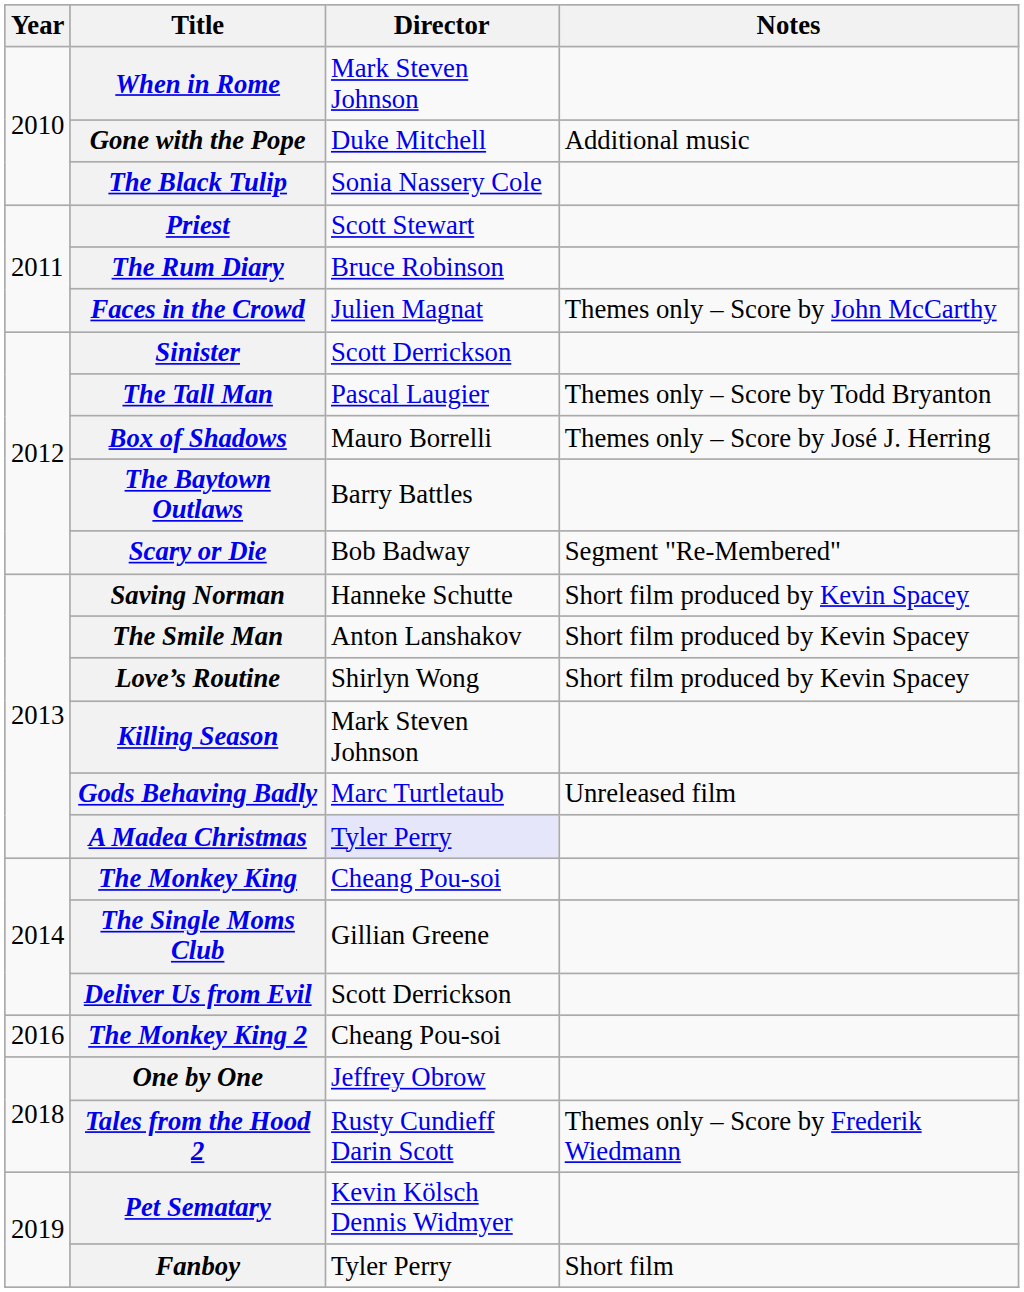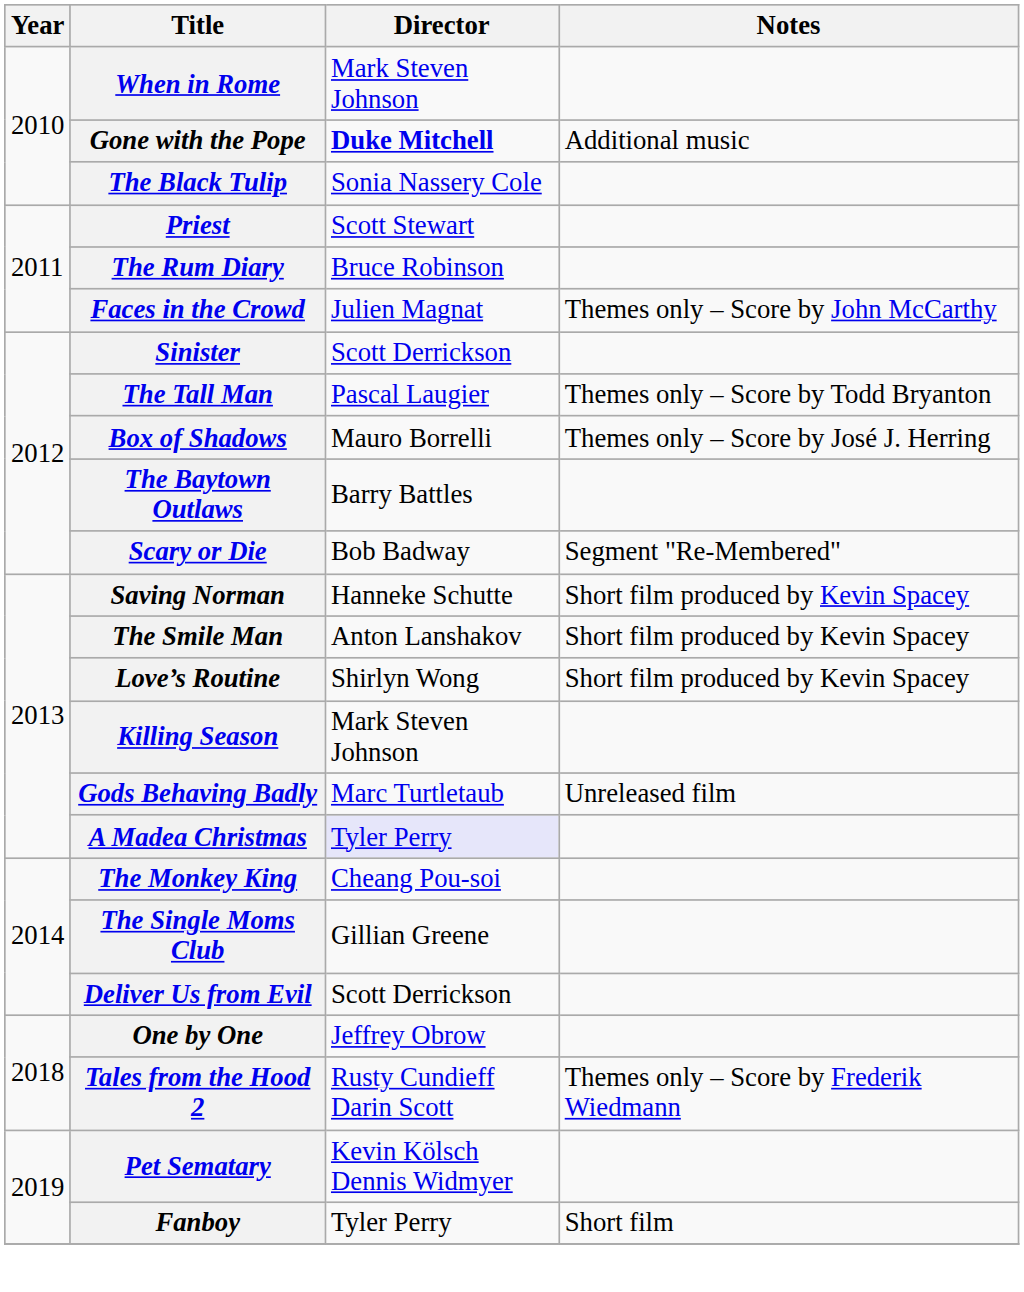 <table class="wikitable sortable plainrowheaders">
 <tr>
 <th>Year</th>
 <th>Title</th>
 <th>Director</th>
 <th>Notes</th>
 </tr>
 <tr>
 <td rowspan="3">2010</td>
 <th scope="row" style="text-align:center;"><em><a href='#'>When in Rome</a></em></th>
 <td><a href='#'>Mark Steven Johnson</a></td>
 <td></td>
 </tr>
 <tr>
 <th scope="row" style="text-align:center;"><em>Gone with the Pope</em></th>
-<td><a href='#'>Duke Mitchell</a></td>
+<td><strong><a href='#'>Duke Mitchell</a></strong></td>
 <td>Additional music</td>
 </tr>
 <tr>
 <th scope="row" style="text-align:center;"><em><a href='#'>The Black Tulip</a></em></th>
 <td><a href='#'>Sonia Nassery Cole</a></td>
 <td></td>
 </tr>
 <tr>
 <td rowspan="3">2011</td>
 <th scope="row" style="text-align:center;"><em><a href='#'>Priest</a></em></th>
 <td><a href='#'>Scott Stewart</a></td>
 <td></td>
 </tr>
 <tr>
 <th scope="row" style="text-align:center;"><em><a href='#'>The Rum Diary</a></em></th>
 <td><a href='#'>Bruce Robinson</a></td>
 <td></td>
 </tr>
 <tr>
 <th scope="row" style="text-align:center;"><em><a href='#'>Faces in the Crowd</a></em></th>
 <td><a href='#'>Julien Magnat</a></td>
 <td>Themes only – Score by <a href='#'>John McCarthy</a></td>
 </tr>
 <tr>
 <td rowspan="5">2012</td>
 <th scope="row" style="text-align:center;"><em><a href='#'>Sinister</a></em></th>
 <td><a href='#'>Scott Derrickson</a></td>
 <td></td>
 </tr>
 <tr>
 <th scope="row" style="text-align:center;"><em><a href='#'>The Tall Man</a></em></th>
 <td><a href='#'>Pascal Laugier</a></td>
 <td>Themes only – Score by Todd Bryanton</td>
 </tr>
 <tr>
 <th scope="row" style="text-align:center;"><em><a href='#'>Box of Shadows</a></em></th>
 <td>Mauro Borrelli</td>
 <td>Themes only – Score by José J. Herring</td>
 </tr>
 <tr>
 <th scope="row" style="text-align:center;"><em><a href='#'>The Baytown Outlaws</a></em></th>
 <td>Barry Battles</td>
 <td></td>
 </tr>
 <tr>
 <th scope="row" style="text-align:center;"><em><a href='#'>Scary or Die</a></em></th>
 <td>Bob Badway</td>
 <td>Segment "Re-Membered"</td>
 </tr>
 <tr>
 <td rowspan="6">2013</td>
 <th scope="row" style="text-align:center;"><em>Saving Norman</em></th>
 <td>Hanneke Schutte</td>
 <td>Short film produced by <a href='#'>Kevin Spacey</a></td>
 </tr>
 <tr>
 <th scope="row" style="text-align:center;"><em>The Smile Man</em></th>
 <td>Anton Lanshakov</td>
 <td>Short film produced by Kevin Spacey</td>
 </tr>
 <tr>
 <th scope="row" style="text-align:center;"><em>Love’s Routine</em></th>
 <td>Shirlyn Wong</td>
 <td>Short film produced by Kevin Spacey</td>
 </tr>
 <tr>
 <th scope="row" style="text-align:center;"><em><a href='#'>Killing Season</a></em></th>
 <td>Mark Steven Johnson</td>
 <td></td>
 </tr>
 <tr>
 <th scope="row" style="text-align:center;"><em><a href='#'>Gods Behaving Badly</a></em></th>
 <td><a href='#'>Marc Turtletaub</a></td>
 <td>Unreleased film</td>
 </tr>
 <tr>
 <th scope="row" style="text-align:center;"><em><a href='#'>A Madea Christmas</a></em></th>
 <td style="background: lavender;"><a href='#'>Tyler Perry</a></td>
 <td></td>
 </tr>
 <tr>
 <td rowspan="3">2014</td>
 <th scope="row" style="text-align:center;"><em><a href='#'>The Monkey King</a></em></th>
 <td><a href='#'>Cheang Pou-soi</a></td>
 <td></td>
 </tr>
 <tr>
 <th scope="row" style="text-align:center;"><em><a href='#'>The Single Moms Club</a></em></th>
 <td>Gillian Greene</td>
 <td></td>
 </tr>
 <tr>
 <th scope="row" style="text-align:center;"><em><a href='#'>Deliver Us from Evil</a></em></th>
 <td>Scott Derrickson</td>
 <td></td>
 </tr>
 <tr>
-<td>2016</td>
-<th scope="row" style="text-align:center;"><em><a href='#'>The Monkey King 2</a></em></th>
-<td>Cheang Pou-soi</td>
-<td></td>
-</tr>
-<tr>
 <td rowspan="2">2018</td>
 <th scope="row" style="text-align:center;"><em>One by One</em></th>
 <td><a href='#'>Jeffrey Obrow</a></td>
 <td></td>
 </tr>
 <tr>
 <th scope="row" style="text-align:center;"><em><a href='#'>Tales from the Hood 2</a></em></th>
 <td><a href='#'>Rusty Cundieff</a><br><a href='#'>Darin Scott</a></td>
 <td>Themes only – Score by <a href='#'>Frederik Wiedmann</a></td>
 </tr>
 <tr>
 <td rowspan="2">2019</td>
 <th scope="row" style="text-align:center;"><em><a href='#'>Pet Sematary</a></em></th>
 <td><a href='#'>Kevin Kölsch</a><br><a href='#'>Dennis Widmyer</a></td>
 <td></td>
 </tr>
 <tr>
 <th scope="row" style="text-align:center;"><em>Fanboy</em></th>
 <td>Tyler Perry</td>
 <td>Short film</td>
 </tr>
 <tr>
 </tr>
 </table>
